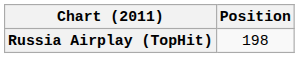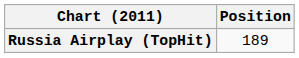 <table class="wikitable plainrowheaders" style="text-align:center;">
 <tr>
 <th scope="col">Chart (2011)</th>
 <th scope="col">Position</th>
 </tr>
 <tr>
 <th scope="row">Russia Airplay (TopHit)</th>
-<td>198</td>
+<td>189</td>
 </tr>
 </table>
